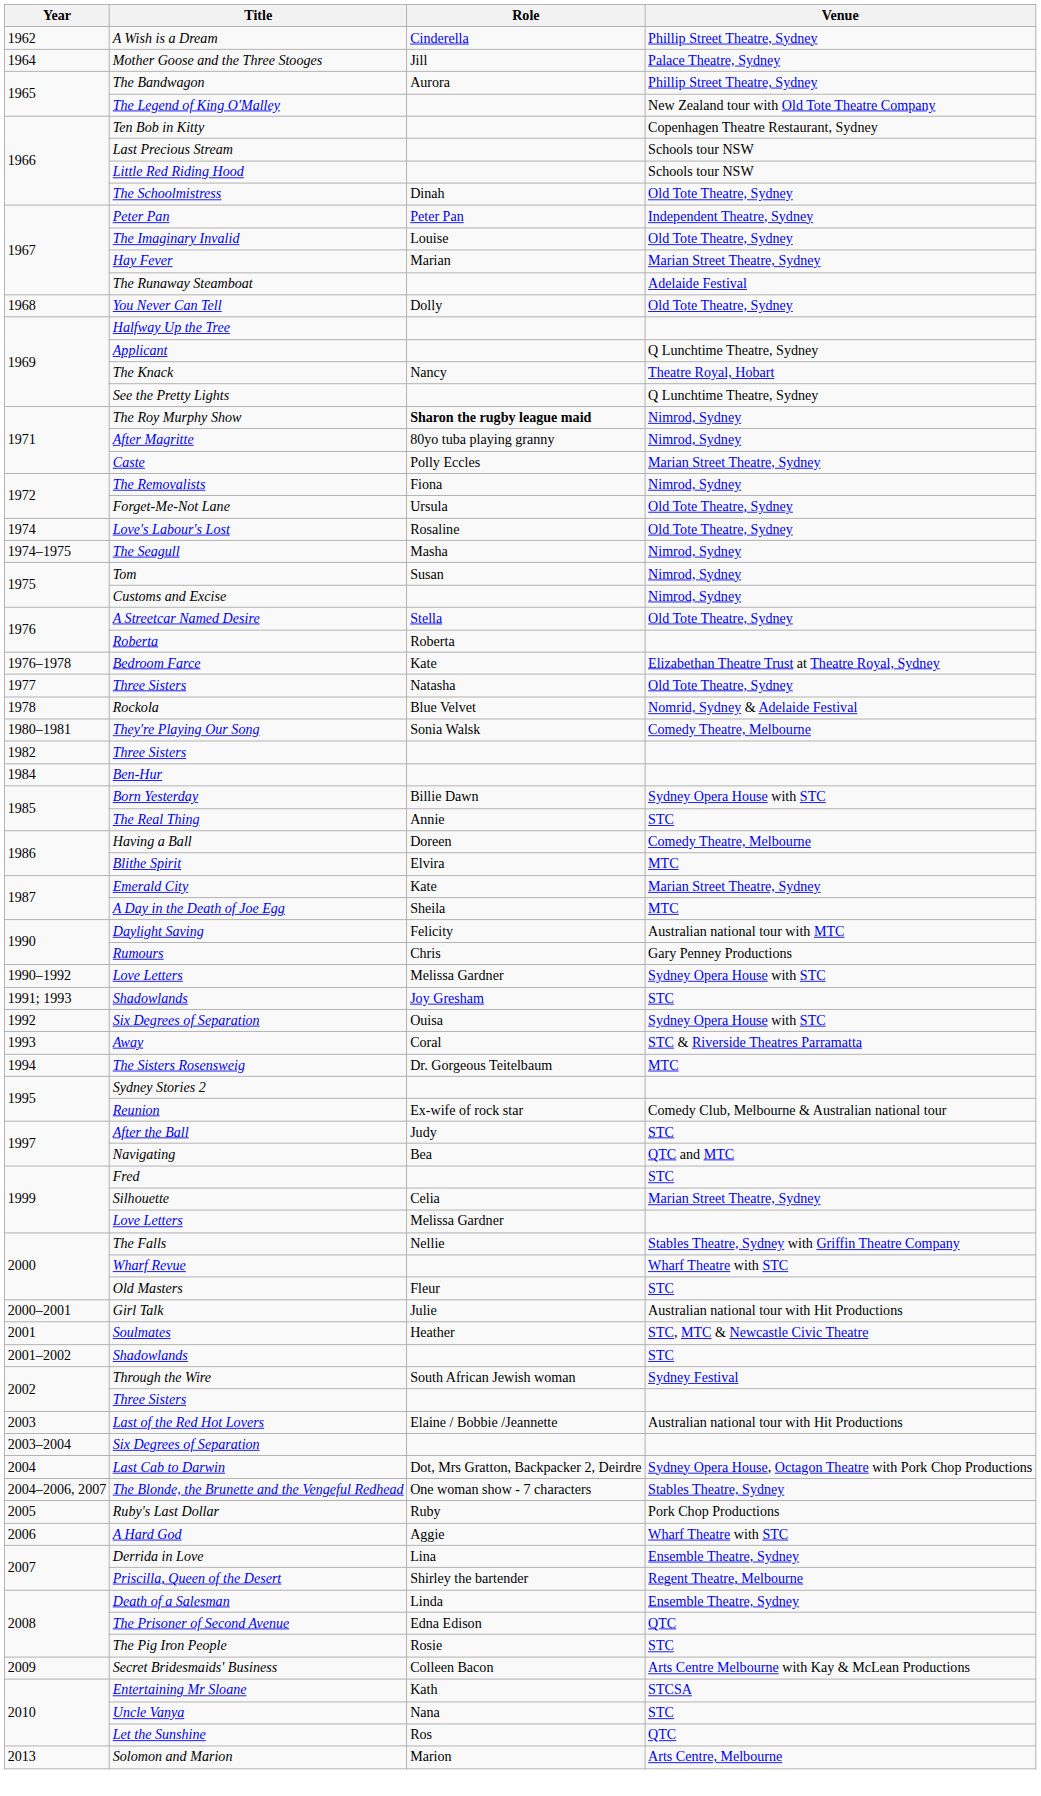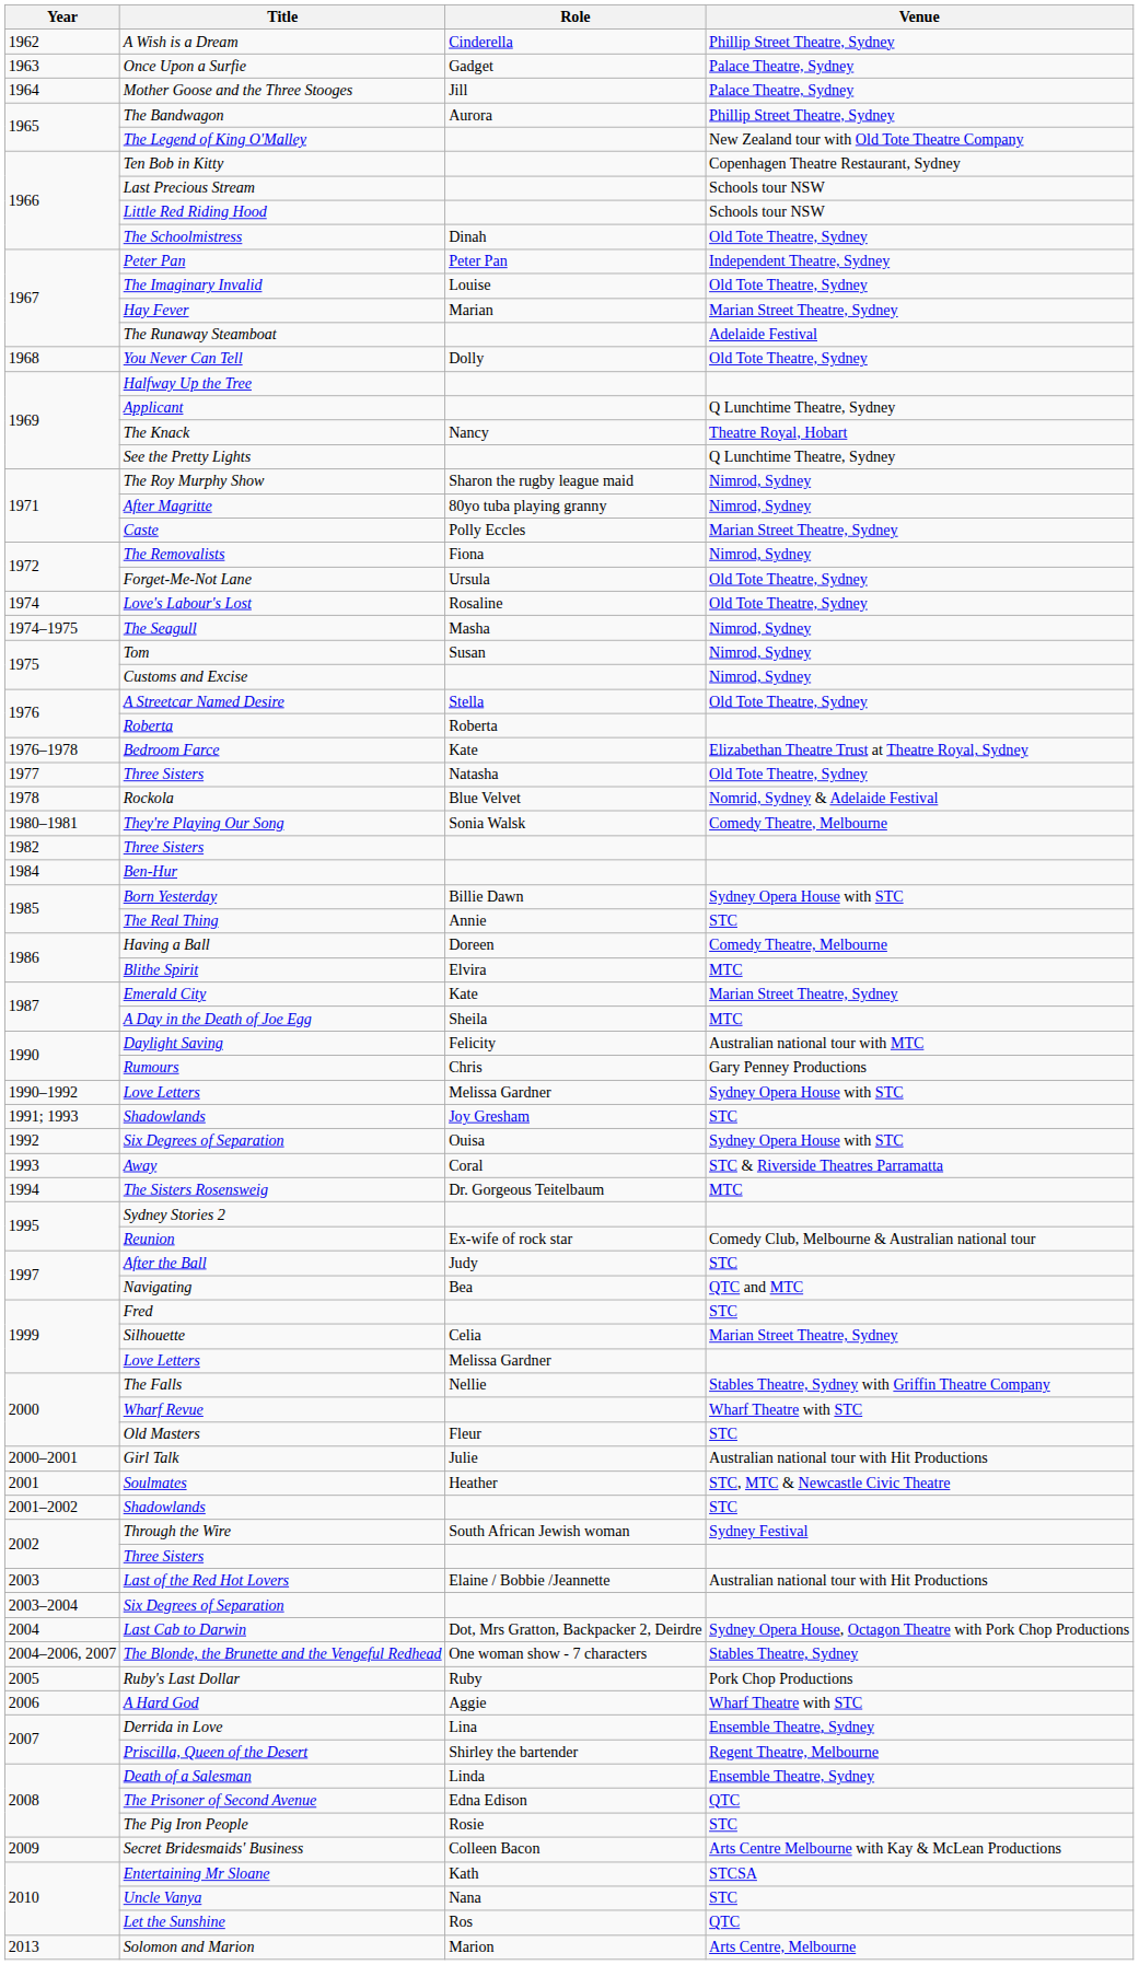 <table class="wikitable sortable">
 <tr>
 <th>Year</th>
 <th>Title</th>
 <th>Role</th>
 <th>Venue</th>
 </tr>
 <tr>
 <td>1962</td>
 <td><em>A Wish is a Dream</em></td>
 <td><a href='#'>Cinderella</a></td>
 <td><a href='#'> Phillip Street Theatre, Sydney</a></td>
+</tr>
+<tr>
+<td>1963</td>
+<td><em>Once Upon a Surfie</em></td>
+<td>Gadget</td>
+<td><a href='#'>Palace Theatre, Sydney</a></td>
 </tr>
 <tr>
 <td>1964</td>
 <td><em>Mother Goose and the Three Stooges</em></td>
 <td>Jill</td>
 <td><a href='#'>Palace Theatre, Sydney</a></td>
 </tr>
 <tr>
 <td rowspan="2">1965</td>
 <td><em>The Bandwagon</em></td>
 <td>Aurora</td>
 <td><a href='#'> Phillip Street Theatre, Sydney</a></td>
 </tr>
 <tr>
 <td><em><a href='#'>The Legend of King O'Malley</a></em></td>
 <td></td>
 <td>New Zealand tour with <a href='#'>Old Tote Theatre Company</a></td>
 </tr>
 <tr>
 <td rowspan="4">1966</td>
 <td><em>Ten Bob in Kitty</em></td>
 <td></td>
 <td>Copenhagen Theatre Restaurant, Sydney</td>
 </tr>
 <tr>
 <td><em>Last Precious Stream</em></td>
 <td></td>
 <td>Schools tour NSW</td>
 </tr>
 <tr>
 <td><em><a href='#'>Little Red Riding Hood</a></em></td>
 <td></td>
 <td>Schools tour NSW</td>
 </tr>
 <tr>
 <td><em><a href='#'>The Schoolmistress</a></em></td>
 <td>Dinah</td>
 <td><a href='#'>Old Tote Theatre, Sydney</a></td>
 </tr>
 <tr>
 <td rowspan="4">1967</td>
 <td><em><a href='#'>Peter Pan</a></em></td>
 <td><a href='#'>Peter Pan</a></td>
 <td><a href='#'> Independent Theatre, Sydney</a></td>
 </tr>
 <tr>
 <td><em><a href='#'>The Imaginary Invalid</a></em></td>
 <td>Louise</td>
 <td><a href='#'>Old Tote Theatre, Sydney</a></td>
 </tr>
 <tr>
 <td><em><a href='#'>Hay Fever</a></em></td>
 <td>Marian</td>
 <td><a href='#'>Marian Street Theatre, Sydney</a></td>
 </tr>
 <tr>
 <td><em>The Runaway Steamboat</em></td>
 <td></td>
 <td><a href='#'>Adelaide Festival</a></td>
 </tr>
 <tr>
 <td>1968</td>
 <td><em><a href='#'>You Never Can Tell</a></em></td>
 <td>Dolly</td>
 <td><a href='#'>Old Tote Theatre, Sydney</a></td>
 </tr>
 <tr>
 <td rowspan="4">1969</td>
 <td><em><a href='#'>Halfway Up the Tree</a></em></td>
 <td></td>
 <td></td>
 </tr>
 <tr>
 <td><em><a href='#'>Applicant</a></em></td>
 <td></td>
 <td>Q Lunchtime Theatre, Sydney</td>
 </tr>
 <tr>
 <td><em>The Knack</em></td>
 <td>Nancy</td>
 <td><a href='#'>Theatre Royal, Hobart</a></td>
 </tr>
 <tr>
 <td><em>See the Pretty Lights</em></td>
 <td></td>
 <td>Q Lunchtime Theatre, Sydney</td>
 </tr>
 <tr>
 <td rowspan="3">1971</td>
 <td><em>The Roy Murphy Show</em></td>
-<td><strong>Sharon the rugby league maid</strong></td>
+<td>Sharon the rugby league maid</td>
 <td><a href='#'>Nimrod, Sydney</a></td>
 </tr>
 <tr>
 <td><em><a href='#'>After Magritte</a></em></td>
 <td>80yo tuba playing granny</td>
 <td><a href='#'>Nimrod, Sydney</a></td>
 </tr>
 <tr>
 <td><em><a href='#'>Caste</a></em></td>
 <td>Polly Eccles</td>
 <td><a href='#'>Marian Street Theatre, Sydney</a></td>
 </tr>
 <tr>
 <td rowspan="2">1972</td>
 <td><em><a href='#'>The Removalists</a></em></td>
 <td>Fiona</td>
 <td><a href='#'>Nimrod, Sydney</a></td>
 </tr>
 <tr>
 <td><em>Forget-Me-Not Lane</em></td>
 <td>Ursula</td>
 <td><a href='#'>Old Tote Theatre, Sydney</a></td>
 </tr>
 <tr>
 <td>1974</td>
 <td><em><a href='#'>Love's Labour's Lost</a></em></td>
 <td>Rosaline</td>
 <td><a href='#'>Old Tote Theatre, Sydney</a></td>
 </tr>
 <tr>
 <td>1974–1975</td>
 <td><em><a href='#'>The Seagull</a></em></td>
 <td>Masha</td>
 <td><a href='#'>Nimrod, Sydney</a></td>
 </tr>
 <tr>
 <td rowspan="2">1975</td>
 <td><em>Tom</em></td>
 <td>Susan</td>
 <td><a href='#'>Nimrod, Sydney</a></td>
 </tr>
 <tr>
 <td><em>Customs and Excise</em></td>
 <td></td>
 <td><a href='#'>Nimrod, Sydney</a></td>
 </tr>
 <tr>
 <td rowspan="2">1976</td>
 <td><em><a href='#'>A Streetcar Named Desire</a></em></td>
 <td><a href='#'>Stella</a></td>
 <td><a href='#'>Old Tote Theatre, Sydney</a></td>
 </tr>
 <tr>
 <td><em><a href='#'>Roberta</a></em></td>
 <td>Roberta</td>
 <td></td>
 </tr>
 <tr>
 <td>1976–1978</td>
 <td><em><a href='#'>Bedroom Farce</a></em></td>
 <td>Kate</td>
 <td><a href='#'>Elizabethan Theatre Trust</a> at <a href='#'>Theatre Royal, Sydney</a></td>
 </tr>
 <tr>
 <td>1977</td>
 <td><em><a href='#'>Three Sisters</a></em></td>
 <td>Natasha</td>
 <td><a href='#'>Old Tote Theatre, Sydney</a></td>
 </tr>
 <tr>
 <td>1978</td>
 <td><em>Rockola</em></td>
 <td>Blue Velvet</td>
 <td><a href='#'>Nomrid, Sydney</a> & <a href='#'>Adelaide Festival</a></td>
 </tr>
 <tr>
 <td>1980–1981</td>
 <td><em><a href='#'>They're Playing Our Song</a></em></td>
 <td>Sonia Walsk</td>
 <td><a href='#'>Comedy Theatre, Melbourne</a></td>
 </tr>
 <tr>
 <td>1982</td>
 <td><em><a href='#'>Three Sisters</a></em></td>
 <td></td>
 <td></td>
 </tr>
 <tr>
 <td>1984</td>
 <td><em><a href='#'>Ben-Hur</a></em></td>
 <td></td>
 <td></td>
 </tr>
 <tr>
 <td rowspan="2">1985</td>
 <td><em><a href='#'>Born Yesterday</a></em></td>
 <td>Billie Dawn</td>
 <td><a href='#'>Sydney Opera House</a> with <a href='#'>STC</a></td>
 </tr>
 <tr>
 <td><em><a href='#'>The Real Thing</a></em></td>
 <td>Annie</td>
 <td><a href='#'>STC</a></td>
 </tr>
 <tr>
 <td rowspan="2">1986</td>
 <td><em>Having a Ball</em></td>
 <td>Doreen</td>
 <td><a href='#'>Comedy Theatre, Melbourne</a></td>
 </tr>
 <tr>
 <td><em><a href='#'>Blithe Spirit</a></em></td>
 <td>Elvira</td>
 <td><a href='#'>MTC</a></td>
 </tr>
 <tr>
 <td rowspan="2">1987</td>
 <td><em><a href='#'>Emerald City</a></em></td>
 <td>Kate</td>
 <td><a href='#'>Marian Street Theatre, Sydney</a></td>
 </tr>
 <tr>
 <td><em><a href='#'>A Day in the Death of Joe Egg</a></em></td>
 <td>Sheila</td>
 <td><a href='#'>MTC</a></td>
 </tr>
 <tr>
 <td rowspan="2">1990</td>
 <td><em><a href='#'>Daylight Saving</a></em></td>
 <td>Felicity</td>
 <td>Australian national tour with <a href='#'>MTC</a></td>
 </tr>
 <tr>
 <td><em><a href='#'>Rumours</a></em></td>
 <td>Chris</td>
 <td>Gary Penney Productions</td>
 </tr>
 <tr>
 <td>1990–1992</td>
 <td><em><a href='#'>Love Letters</a></em></td>
 <td>Melissa Gardner</td>
 <td><a href='#'>Sydney Opera House</a> with <a href='#'>STC</a></td>
 </tr>
 <tr>
 <td>1991; 1993</td>
 <td><em><a href='#'>Shadowlands</a></em></td>
 <td><a href='#'>Joy Gresham</a></td>
 <td><a href='#'>STC</a></td>
 </tr>
 <tr>
 <td>1992</td>
 <td><em><a href='#'>Six Degrees of Separation</a></em></td>
 <td>Ouisa</td>
 <td><a href='#'>Sydney Opera House</a> with <a href='#'>STC</a></td>
 </tr>
 <tr>
 <td>1993</td>
 <td><em><a href='#'>Away</a></em></td>
 <td>Coral</td>
 <td><a href='#'>STC</a> & <a href='#'>Riverside Theatres Parramatta</a></td>
 </tr>
 <tr>
 <td>1994</td>
 <td><em><a href='#'>The Sisters Rosensweig</a></em></td>
 <td>Dr. Gorgeous Teitelbaum</td>
 <td><a href='#'>MTC</a></td>
 </tr>
 <tr>
 <td rowspan="2">1995</td>
 <td><em>Sydney Stories 2</em></td>
 <td></td>
 <td></td>
 </tr>
 <tr>
 <td><em><a href='#'>Reunion</a></em></td>
 <td>Ex-wife of rock star</td>
 <td>Comedy Club, Melbourne & Australian national tour</td>
 </tr>
 <tr>
 <td rowspan=2>1997</td>
 <td><em><a href='#'>After the Ball</a></em></td>
 <td>Judy</td>
 <td><a href='#'>STC</a></td>
 </tr>
 <tr>
 <td><em>Navigating</em></td>
 <td>Bea</td>
 <td><a href='#'>QTC</a> and <a href='#'>MTC</a></td>
 </tr>
 <tr>
 <td rowspan="3">1999</td>
 <td><em>Fred</em></td>
 <td></td>
 <td><a href='#'>STC</a></td>
 </tr>
 <tr>
 <td><em>Silhouette</em></td>
 <td>Celia</td>
 <td><a href='#'> Marian Street Theatre, Sydney</a></td>
 </tr>
 <tr>
 <td><em><a href='#'>Love Letters</a></em></td>
 <td>Melissa Gardner</td>
 <td></td>
 </tr>
 <tr>
 <td rowspan=3>2000</td>
 <td><em>The Falls</em></td>
 <td>Nellie</td>
 <td><a href='#'>Stables Theatre, Sydney</a> with <a href='#'>Griffin Theatre Company</a></td>
 </tr>
 <tr>
 <td><em><a href='#'>Wharf Revue</a></em></td>
 <td></td>
 <td><a href='#'>Wharf Theatre</a> with <a href='#'>STC</a></td>
 </tr>
 <tr>
 <td><em>Old Masters</em></td>
 <td>Fleur</td>
 <td><a href='#'>STC</a></td>
 </tr>
 <tr>
 <td>2000–2001</td>
 <td><em>Girl Talk</em></td>
 <td>Julie</td>
 <td>Australian national tour with Hit Productions</td>
 </tr>
 <tr>
 <td>2001</td>
 <td><em><a href='#'>Soulmates</a></em></td>
 <td>Heather</td>
 <td><a href='#'>STC</a>, <a href='#'>MTC</a> & <a href='#'>Newcastle Civic Theatre</a></td>
 </tr>
 <tr>
 <td>2001–2002</td>
 <td><em><a href='#'>Shadowlands</a></em></td>
 <td></td>
 <td><a href='#'>STC</a></td>
 </tr>
 <tr>
 <td rowspan=2>2002</td>
 <td><em>Through the Wire</em></td>
 <td>South African Jewish woman</td>
 <td><a href='#'>Sydney Festival</a></td>
 </tr>
 <tr>
 <td><em><a href='#'>Three Sisters</a></em></td>
 <td></td>
 <td></td>
 </tr>
 <tr>
 <td>2003</td>
 <td><em><a href='#'>Last of the Red Hot Lovers</a></em></td>
 <td>Elaine / Bobbie /Jeannette</td>
 <td>Australian national tour with Hit Productions</td>
 </tr>
 <tr>
 <td>2003–2004</td>
 <td><em><a href='#'>Six Degrees of Separation</a></em></td>
 <td></td>
 <td></td>
 </tr>
 <tr>
 <td>2004</td>
 <td><em><a href='#'>Last Cab to Darwin</a></em></td>
 <td>Dot, Mrs Gratton, Backpacker 2, Deirdre</td>
 <td><a href='#'>Sydney Opera House</a>, <a href='#'>Octagon Theatre</a> with Pork Chop Productions</td>
 </tr>
 <tr>
 <td>2004–2006, 2007</td>
 <td><em><a href='#'>The Blonde, the Brunette and the Vengeful Redhead</a></em></td>
 <td>One woman show - 7 characters</td>
 <td><a href='#'>Stables Theatre, Sydney</a></td>
 </tr>
 <tr>
 <td>2005</td>
 <td><em>Ruby's Last Dollar</em></td>
 <td>Ruby</td>
 <td>Pork Chop Productions</td>
 </tr>
 <tr>
 <td>2006</td>
 <td><em><a href='#'>A Hard God</a></em></td>
 <td>Aggie</td>
 <td><a href='#'>Wharf Theatre</a> with <a href='#'>STC</a></td>
 </tr>
 <tr>
 <td rowspan=2>2007</td>
 <td><em>Derrida in Love</em></td>
 <td>Lina</td>
 <td><a href='#'>Ensemble Theatre, Sydney</a></td>
 </tr>
 <tr>
 <td><em><a href='#'>Priscilla, Queen of the Desert</a></em></td>
 <td>Shirley the bartender</td>
 <td><a href='#'>Regent Theatre, Melbourne</a></td>
 </tr>
 <tr>
 <td rowspan=3>2008</td>
 <td><em><a href='#'>Death of a Salesman</a></em></td>
 <td>Linda</td>
 <td><a href='#'> Ensemble Theatre, Sydney</a></td>
 </tr>
 <tr>
 <td><em><a href='#'>The Prisoner of Second Avenue</a></em></td>
 <td>Edna Edison</td>
 <td><a href='#'>QTC</a></td>
 </tr>
 <tr>
 <td><em>The Pig Iron People</em></td>
 <td>Rosie</td>
 <td><a href='#'>STC</a></td>
 </tr>
 <tr>
 <td>2009</td>
 <td><em>Secret Bridesmaids' Business</em></td>
 <td>Colleen Bacon</td>
 <td><a href='#'>Arts Centre Melbourne</a> with Kay & McLean Productions</td>
 </tr>
 <tr>
 <td rowspan=3>2010</td>
 <td><em><a href='#'>Entertaining Mr Sloane</a></em></td>
 <td>Kath</td>
 <td><a href='#'>STCSA</a></td>
 </tr>
 <tr>
 <td><em><a href='#'>Uncle Vanya</a></em></td>
 <td>Nana</td>
 <td><a href='#'>STC</a></td>
 </tr>
 <tr>
 <td><em><a href='#'>Let the Sunshine</a></em></td>
 <td>Ros</td>
 <td><a href='#'>QTC</a></td>
 </tr>
 <tr>
 <td>2013</td>
 <td><em>Solomon and Marion</em></td>
 <td>Marion</td>
 <td><a href='#'>Arts Centre, Melbourne</a></td>
 </tr>
 </table>
